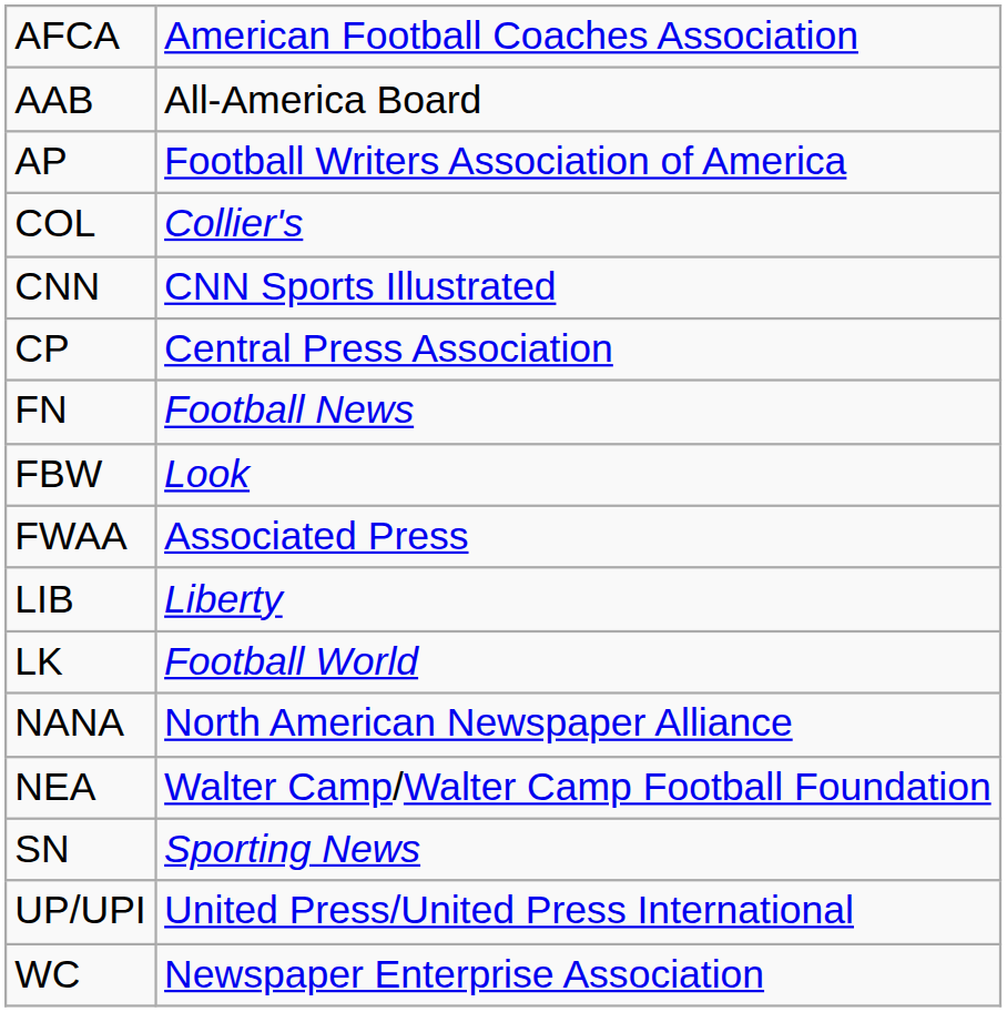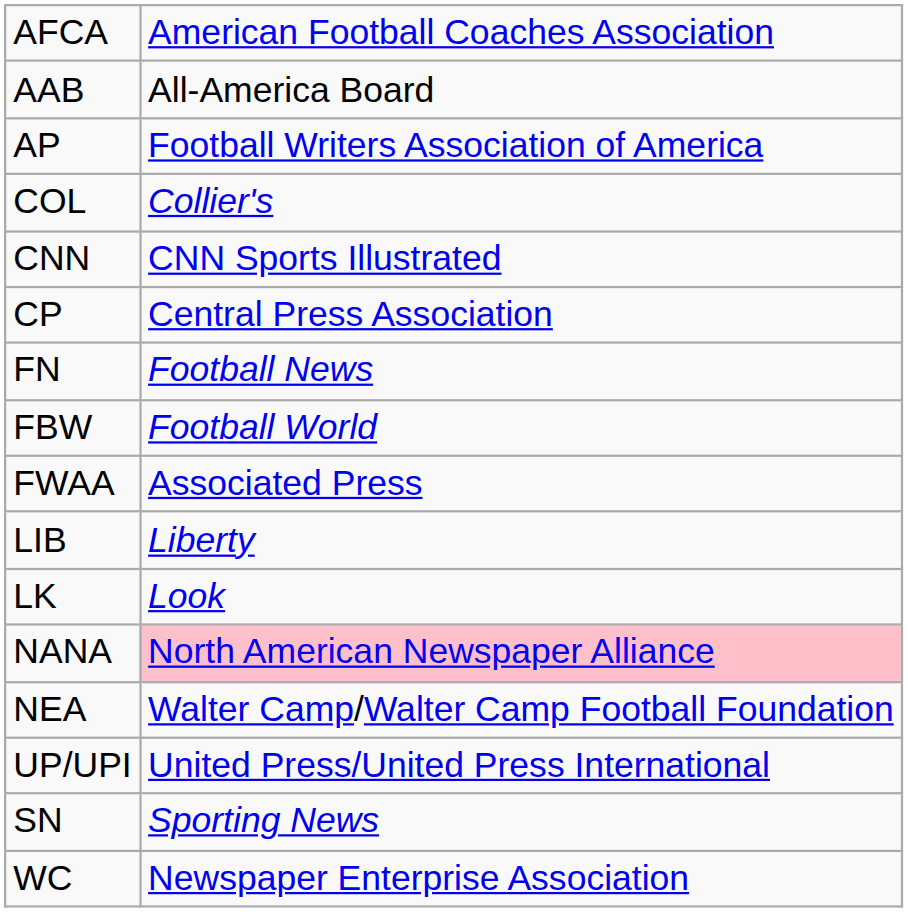 <table class="wikitable">
 <tr>
 <td>AFCA</td>
 <td><a href='#'>American Football Coaches Association</a></td>
 </tr>
 <tr>
 <td>AAB</td>
 <td>All-America Board</td>
 </tr>
 <tr>
 <td>AP</td>
 <td><a href='#'>Football Writers Association of America</a></td>
 </tr>
 <tr>
 <td>COL</td>
 <td><em><a href='#'>Collier's</a></em></td>
 </tr>
 <tr>
 <td>CNN</td>
 <td><a href='#'>CNN Sports Illustrated</a></td>
 </tr>
 <tr>
 <td>CP</td>
 <td><a href='#'>Central Press Association</a></td>
 </tr>
 <tr>
 <td>FN</td>
 <td><em><a href='#'>Football News</a></em></td>
 </tr>
 <tr>
 <td>FBW</td>
-<td><em><a href='#'>Look</a></em></td>
+<td><em><a href='#'>Football World</a></em></td>
 </tr>
 <tr>
 <td>FWAA</td>
 <td><a href='#'>Associated Press</a></td>
 </tr>
 <tr>
 <td>LIB</td>
 <td><em><a href='#'>Liberty</a></em></td>
 </tr>
 <tr>
 <td>LK</td>
-<td><em><a href='#'>Football World</a></em></td>
+<td><em><a href='#'>Look</a></em></td>
 </tr>
 <tr>
 <td>NANA</td>
-<td><a href='#'>North American Newspaper Alliance</a></td>
+<td style="background: pink;"><a href='#'>North American Newspaper Alliance</a></td>
 </tr>
 <tr>
 <td>NEA</td>
 <td><a href='#'>Walter Camp</a>/<a href='#'>Walter Camp Football Foundation</a></td>
 </tr>
 <tr>
+<td>UP/UPI</td>
+<td><a href='#'>United Press/United Press International</a></td>
+</tr>
+<tr>
 <td>SN</td>
 <td><em><a href='#'>Sporting News</a></em></td>
-</tr>
-<tr>
-<td>UP/UPI</td>
-<td><a href='#'>United Press/United Press International</a></td>
 </tr>
 <tr>
 <td>WC</td>
 <td><a href='#'>Newspaper Enterprise Association</a></td>
 </tr>
 </table>
